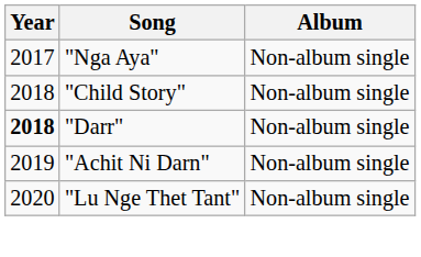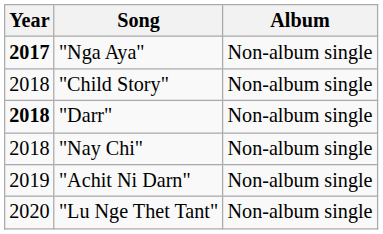 <table class="wikitable mw-collapsible">
 <tr>
 <th>Year</th>
 <th>Song</th>
 <th>Album</th>
 </tr>
 <tr>
-<td>2017</td>
+<td><strong>2017</strong></td>
 <td>"Nga Aya"</td>
 <td>Non-album single</td>
 </tr>
 <tr>
 <td>2018</td>
 <td>"Child Story"</td>
 <td>Non-album single</td>
 </tr>
 <tr>
 <td><strong>2018</strong></td>
 <td>"Darr"</td>
 <td>Non-album single</td>
 </tr>
 <tr>
+<td>2018</td>
+<td>"Nay Chi"</td>
+<td>Non-album single</td>
+</tr>
+<tr>
 <td>2019</td>
 <td>"Achit Ni Darn"</td>
 <td>Non-album single</td>
 </tr>
 <tr>
 <td>2020</td>
 <td>"Lu Nge Thet Tant"</td>
 <td>Non-album single</td>
 </tr>
 </table>
